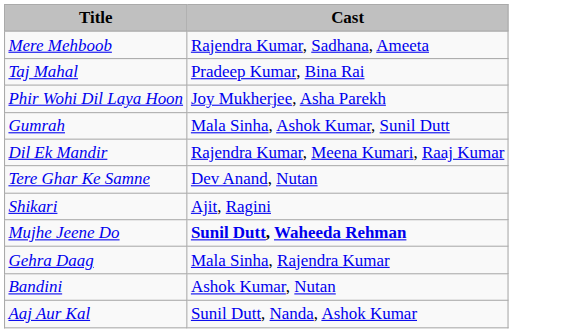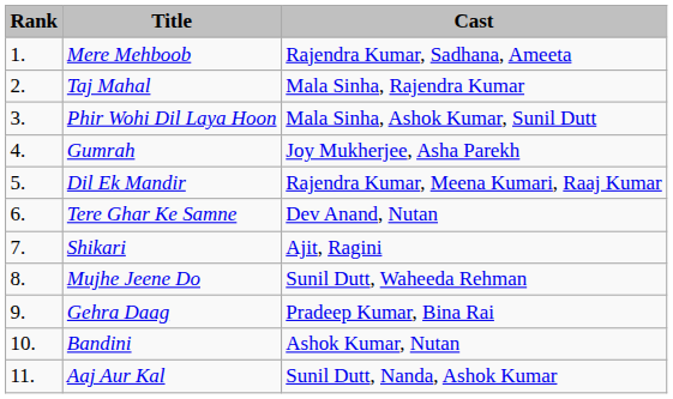 <table class="wikitable">
 <tr bgcolor="silver" align="center">
+<td rowspan="1"><strong>Rank</strong></td>
 <td rowspan="1"><strong>Title</strong></td>
 <td rowspan="1"><strong>Cast</strong></td>
 </tr>
 <tr>
+<td>1.</td>
 <td><em><a href='#'>Mere Mehboob</a></em></td>
 <td><a href='#'>Rajendra Kumar</a>, <a href='#'>Sadhana</a>, <a href='#'>Ameeta</a></td>
 </tr>
 <tr>
+<td>2.</td>
 <td><em><a href='#'>Taj Mahal</a></em></td>
-<td><a href='#'>Pradeep Kumar</a>, <a href='#'>Bina Rai</a></td>
+<td><a href='#'>Mala Sinha</a>, <a href='#'>Rajendra Kumar</a></td>
 </tr>
 <tr>
+<td>3.</td>
 <td><em><a href='#'>Phir Wohi Dil Laya Hoon</a></em></td>
+<td><a href='#'>Mala Sinha</a>, <a href='#'>Ashok Kumar</a>, <a href='#'>Sunil Dutt</a></td>
+</tr>
+<tr>
+<td>4.</td>
+<td><em><a href='#'>Gumrah</a></em></td>
 <td><a href='#'>Joy Mukherjee</a>, <a href='#'>Asha Parekh</a></td>
 </tr>
 <tr>
-<td><em><a href='#'>Gumrah</a></em></td>
-<td><a href='#'>Mala Sinha</a>, <a href='#'>Ashok Kumar</a>, <a href='#'>Sunil Dutt</a></td>
-</tr>
-<tr>
+<td>5.</td>
 <td><em><a href='#'>Dil Ek Mandir</a></em></td>
 <td><a href='#'>Rajendra Kumar</a>, <a href='#'>Meena Kumari</a>, <a href='#'>Raaj Kumar</a></td>
 </tr>
 <tr>
+<td>6.</td>
 <td><em><a href='#'>Tere Ghar Ke Samne</a></em></td>
 <td><a href='#'>Dev Anand</a>, <a href='#'>Nutan</a></td>
 </tr>
 <tr>
+<td>7.</td>
 <td><em><a href='#'>Shikari</a></em></td>
 <td><a href='#'>Ajit</a>, <a href='#'>Ragini</a></td>
 </tr>
 <tr>
+<td>8.</td>
 <td><em><a href='#'>Mujhe Jeene Do</a></em></td>
-<td><strong><a href='#'>Sunil Dutt</a>, <a href='#'>Waheeda Rehman</a></strong></td>
+<td><a href='#'>Sunil Dutt</a>, <a href='#'>Waheeda Rehman</a></td>
 </tr>
 <tr>
+<td>9.</td>
 <td><em><a href='#'>Gehra Daag</a></em></td>
-<td><a href='#'>Mala Sinha</a>, <a href='#'>Rajendra Kumar</a></td>
+<td><a href='#'>Pradeep Kumar</a>, <a href='#'>Bina Rai</a></td>
 </tr>
 <tr>
+<td>10.</td>
 <td><em><a href='#'>Bandini</a></em></td>
 <td><a href='#'>Ashok Kumar</a>, <a href='#'>Nutan</a></td>
 </tr>
 <tr>
+<td>11.</td>
 <td><em><a href='#'>Aaj Aur Kal</a></em></td>
 <td><a href='#'>Sunil Dutt</a>, <a href='#'>Nanda</a>, <a href='#'>Ashok Kumar</a></td>
 </tr>
 </table>
